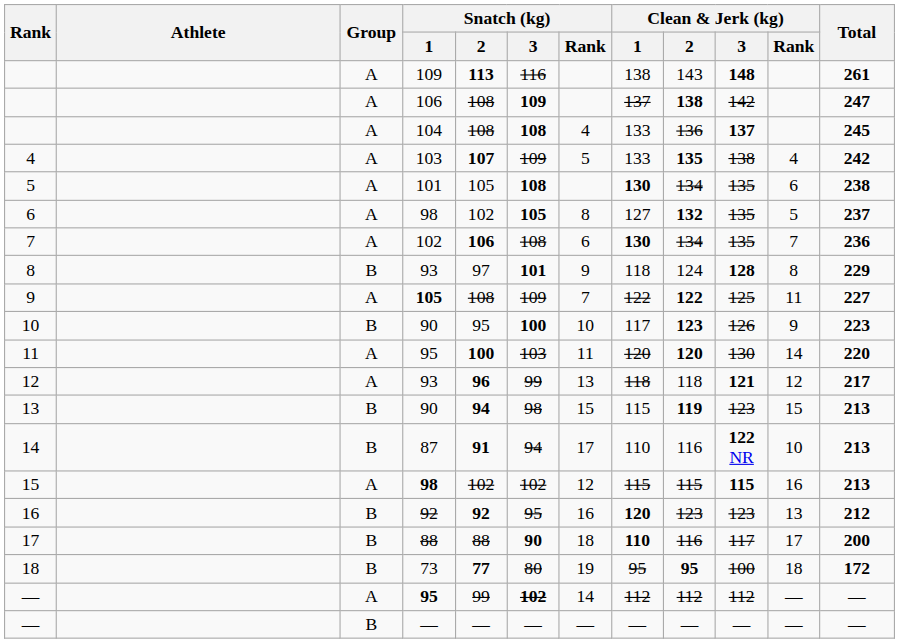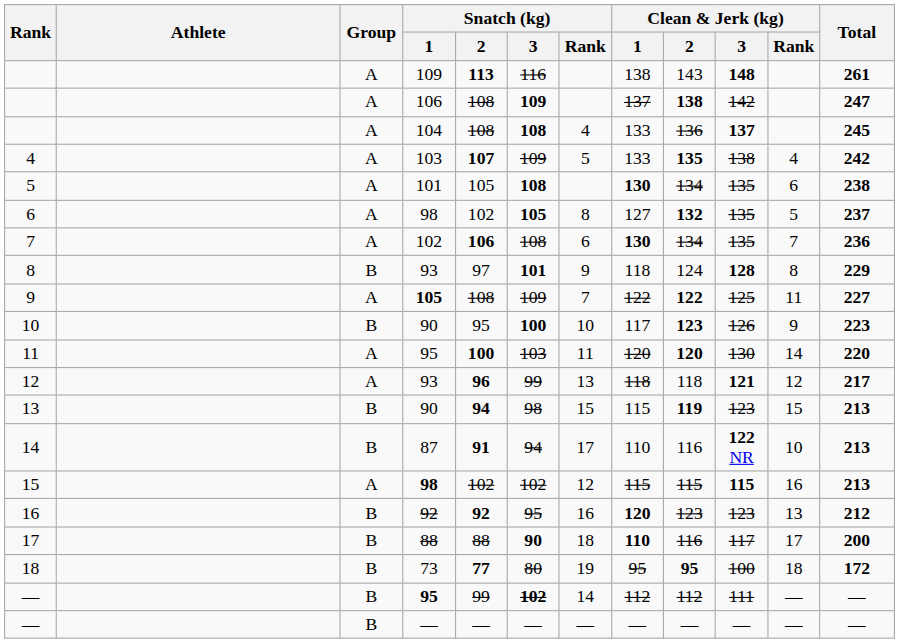 <table class = "wikitable" style="text-align:center;">
 <tr>
 <th rowspan=2 width=40>Rank</th>
 <th rowspan=2 width=250>Athlete</th>
 <th rowspan=2 width=50>Group</th>
 <th colspan=4>Snatch (kg)</th>
 <th colspan=4>Clean & Jerk (kg)</th>
 <th rowspan=2 width=60>Total</th>
 </tr>
 <tr>
 <th width=40>1</th>
 <th width=40>2</th>
 <th width=40>3</th>
 <th width=40>Rank</th>
 <th width=40>1</th>
 <th width=40>2</th>
 <th width=40>3</th>
 <th width=40>Rank</th>
 </tr>
 <tr>
 <td></td>
 <td align=left></td>
 <td>A</td>
 <td>109</td>
 <td><strong>113</strong></td>
 <td><s>116</s></td>
 <td></td>
 <td>138</td>
 <td>143</td>
 <td><strong>148</strong></td>
 <td></td>
 <td><strong>261</strong></td>
 </tr>
 <tr>
 <td></td>
 <td align=left></td>
 <td>A</td>
 <td>106</td>
 <td><s>108</s></td>
 <td><strong>109</strong></td>
 <td></td>
 <td><s>137</s></td>
 <td><strong>138</strong></td>
 <td><s>142</s></td>
 <td></td>
 <td><strong>247</strong></td>
 </tr>
 <tr>
 <td></td>
 <td align=left></td>
 <td>A</td>
 <td>104</td>
 <td><s>108</s></td>
 <td><strong>108</strong></td>
 <td>4</td>
 <td>133</td>
 <td><s>136</s></td>
 <td><strong>137</strong></td>
 <td></td>
 <td><strong>245</strong></td>
 </tr>
 <tr>
 <td>4</td>
 <td align=left></td>
 <td>A</td>
 <td>103</td>
 <td><strong>107</strong></td>
 <td><s>109</s></td>
 <td>5</td>
 <td>133</td>
 <td><strong>135</strong></td>
 <td><s>138</s></td>
 <td>4</td>
 <td><strong>242</strong></td>
 </tr>
 <tr>
 <td>5</td>
 <td align=left></td>
 <td>A</td>
 <td>101</td>
 <td>105</td>
 <td><strong>108</strong></td>
 <td></td>
 <td><strong>130</strong></td>
 <td><s>134</s></td>
 <td><s>135</s></td>
 <td>6</td>
 <td><strong>238</strong></td>
 </tr>
 <tr>
 <td>6</td>
 <td align=left></td>
 <td>A</td>
 <td>98</td>
 <td>102</td>
 <td><strong>105</strong></td>
 <td>8</td>
 <td>127</td>
 <td><strong>132</strong></td>
 <td><s>135</s></td>
 <td>5</td>
 <td><strong>237</strong></td>
 </tr>
 <tr>
 <td>7</td>
 <td align=left></td>
 <td>A</td>
 <td>102</td>
 <td><strong>106</strong></td>
 <td><s>108</s></td>
 <td>6</td>
 <td><strong>130</strong></td>
 <td><s>134</s></td>
 <td><s>135</s></td>
 <td>7</td>
 <td><strong>236</strong></td>
 </tr>
 <tr>
 <td>8</td>
 <td align=left></td>
 <td>B</td>
 <td>93</td>
 <td>97</td>
 <td><strong>101</strong></td>
 <td>9</td>
 <td>118</td>
 <td>124</td>
 <td><strong>128</strong></td>
 <td>8</td>
 <td><strong>229</strong></td>
 </tr>
 <tr>
 <td>9</td>
 <td align=left></td>
 <td>A</td>
 <td><strong>105</strong></td>
 <td><s>108</s></td>
 <td><s>109</s></td>
 <td>7</td>
 <td><s>122</s></td>
 <td><strong>122</strong></td>
 <td><s>125</s></td>
 <td>11</td>
 <td><strong>227</strong></td>
 </tr>
 <tr>
 <td>10</td>
 <td align=left></td>
 <td>B</td>
 <td>90</td>
 <td>95</td>
 <td><strong>100</strong></td>
 <td>10</td>
 <td>117</td>
 <td><strong>123</strong></td>
 <td><s>126</s></td>
 <td>9</td>
 <td><strong>223</strong></td>
 </tr>
 <tr>
 <td>11</td>
 <td align=left></td>
 <td>A</td>
 <td>95</td>
 <td><strong>100</strong></td>
 <td><s>103</s></td>
 <td>11</td>
 <td><s>120</s></td>
 <td><strong>120</strong></td>
 <td><s>130</s></td>
 <td>14</td>
 <td><strong>220</strong></td>
 </tr>
 <tr>
 <td>12</td>
 <td align=left></td>
 <td>A</td>
 <td>93</td>
 <td><strong>96</strong></td>
 <td><s>99</s></td>
 <td>13</td>
 <td><s>118</s></td>
 <td>118</td>
 <td><strong>121</strong></td>
 <td>12</td>
 <td><strong>217</strong></td>
 </tr>
 <tr>
 <td>13</td>
 <td align=left></td>
 <td>B</td>
 <td>90</td>
 <td><strong>94</strong></td>
 <td><s>98</s></td>
 <td>15</td>
 <td>115</td>
 <td><strong>119</strong></td>
 <td><s>123</s></td>
 <td>15</td>
 <td><strong>213</strong></td>
 </tr>
 <tr>
 <td>14</td>
 <td align=left></td>
 <td>B</td>
 <td>87</td>
 <td><strong>91</strong></td>
 <td><s>94</s></td>
 <td>17</td>
 <td>110</td>
 <td>116</td>
 <td><strong>122</strong> <a href='#'>NR</a></td>
 <td>10</td>
 <td><strong>213</strong></td>
 </tr>
 <tr>
 <td>15</td>
 <td align=left></td>
 <td>A</td>
 <td><strong>98</strong></td>
 <td><s>102</s></td>
 <td><s>102</s></td>
 <td>12</td>
 <td><s>115</s></td>
 <td><s>115</s></td>
 <td><strong>115</strong></td>
 <td>16</td>
 <td><strong>213</strong></td>
 </tr>
 <tr>
 <td>16</td>
 <td align=left></td>
 <td>B</td>
 <td><s>92</s></td>
 <td><strong>92</strong></td>
 <td><s>95</s></td>
 <td>16</td>
 <td><strong>120</strong></td>
 <td><s>123</s></td>
 <td><s>123</s></td>
 <td>13</td>
 <td><strong>212</strong></td>
 </tr>
 <tr>
 <td>17</td>
 <td align=left></td>
 <td>B</td>
 <td><s>88</s></td>
 <td><s>88</s></td>
 <td><strong>90</strong></td>
 <td>18</td>
 <td><strong>110</strong></td>
 <td><s>116</s></td>
 <td><s>117</s></td>
 <td>17</td>
 <td><strong>200</strong></td>
 </tr>
 <tr>
 <td>18</td>
 <td align=left></td>
 <td>B</td>
 <td>73</td>
 <td><strong>77</strong></td>
 <td><s>80</s></td>
 <td>19</td>
 <td><s>95</s></td>
 <td><strong>95</strong></td>
 <td><s>100</s></td>
 <td>18</td>
 <td><strong>172</strong></td>
 </tr>
 <tr>
 <td>—</td>
 <td align=left></td>
-<td>A</td>
+<td>B</td>
 <td><strong>95</strong></td>
 <td><s>99</s></td>
 <td><strong><s>102</s></strong></td>
 <td>14</td>
 <td><s>112</s></td>
 <td><s>112</s></td>
-<td><s>112</s></td>
+<td><s>111</s></td>
 <td>—</td>
 <td>—</td>
 </tr>
 <tr>
 <td>—</td>
 <td align=left></td>
 <td>B</td>
 <td>—</td>
 <td>—</td>
 <td>—</td>
 <td>—</td>
 <td>—</td>
 <td>—</td>
 <td>—</td>
 <td>—</td>
 <td>—</td>
 </tr>
 </table>
